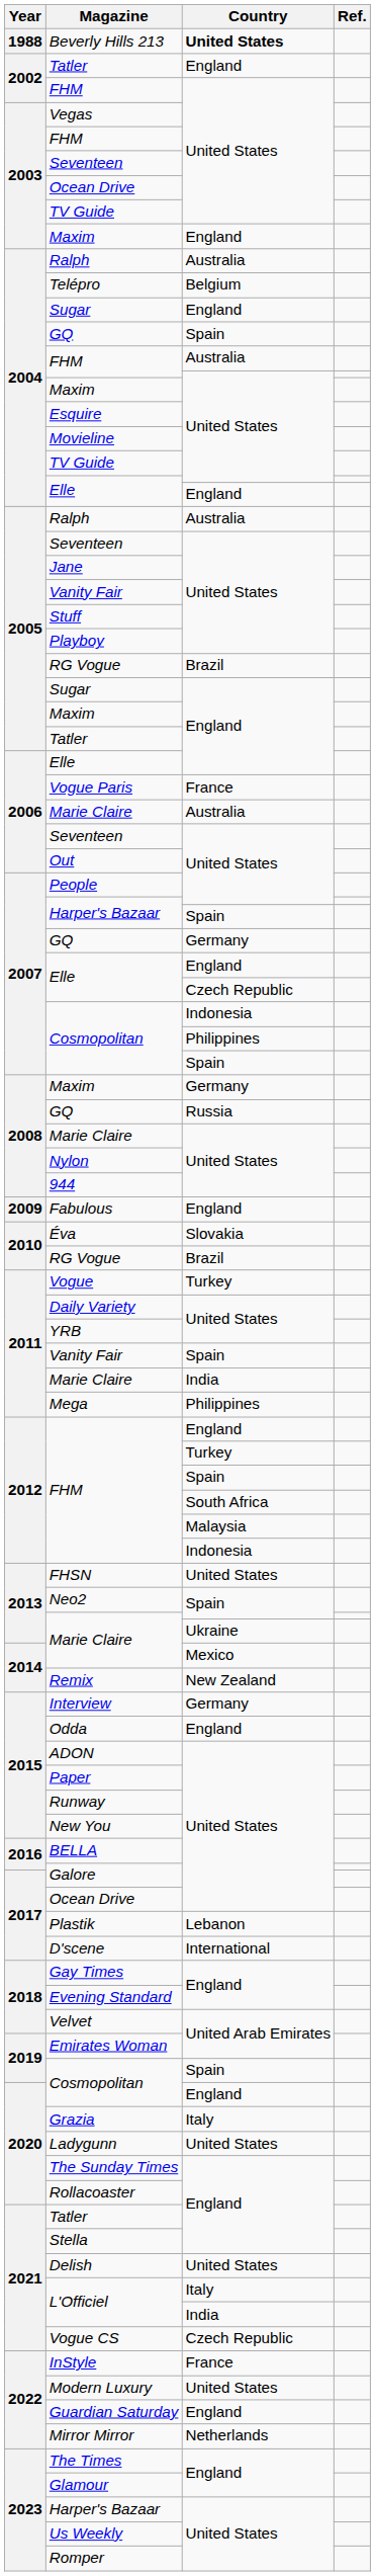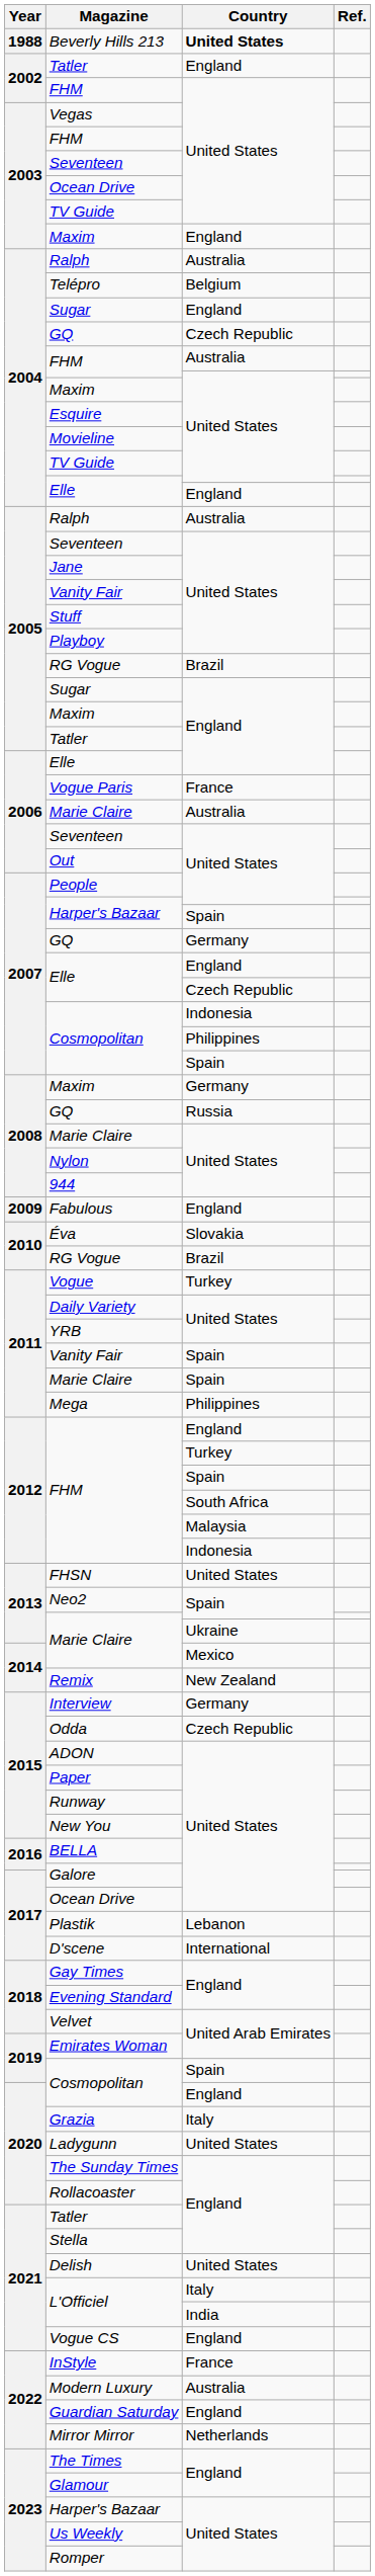 <table class="wikitable sortable">
 <tr>
 <th>Year</th>
 <th>Magazine</th>
 <th>Country</th>
 <th class="unsortable">Ref.</th>
 </tr>
 <tr>
 <th scope=row>1988</th>
 <td><em>Beverly Hills 213</em></td>
 <td><strong>United States</strong></td>
 <td></td>
 </tr>
 <tr>
 <th rowspan="2"!scope=row>2002</th>
 <td><em><a href='#'>Tatler</a></em></td>
 <td>England</td>
 <td></td>
 </tr>
 <tr>
 <td><em><a href='#'>FHM</a></em></td>
 <td rowspan="6">United States</td>
 <td></td>
 </tr>
 <tr>
 <th rowspan="6"!scope=row>2003</th>
 <td><em>Vegas</em></td>
 <td></td>
 </tr>
 <tr>
 <td><em>FHM</em></td>
 <td></td>
 </tr>
 <tr>
 <td><em><a href='#'>Seventeen</a></em></td>
 <td></td>
 </tr>
 <tr>
 <td><em><a href='#'>Ocean Drive</a></em></td>
 <td></td>
 </tr>
 <tr>
 <td><em><a href='#'>TV Guide</a></em></td>
 <td></td>
 </tr>
 <tr>
 <td><em><a href='#'>Maxim</a></em></td>
 <td>England</td>
 <td></td>
 </tr>
 <tr>
 <th rowspan="12"!scope=row>2004</th>
 <td><em><a href='#'>Ralph</a></em></td>
 <td>Australia</td>
 <td></td>
 </tr>
 <tr>
 <td><em>Telépro</em></td>
 <td>Belgium</td>
 <td></td>
 </tr>
 <tr>
 <td><em><a href='#'>Sugar</a></em></td>
 <td>England</td>
 <td></td>
 </tr>
 <tr>
 <td><em><a href='#'>GQ</a></em></td>
-<td>Spain</td>
+<td>Czech Republic</td>
 <td></td>
 </tr>
 <tr>
 <td rowspan="2"><em>FHM</em></td>
 <td>Australia</td>
 <td></td>
 </tr>
 <tr>
 <td rowspan="6">United States</td>
 <td></td>
 </tr>
 <tr>
 <td><em>Maxim</em></td>
 <td></td>
 </tr>
 <tr>
 <td><em><a href='#'>Esquire</a></em></td>
 <td></td>
 </tr>
 <tr>
 <td><em><a href='#'>Movieline</a></em></td>
 <td></td>
 </tr>
 <tr>
 <td><em><a href='#'>TV Guide</a></em></td>
 <td></td>
 </tr>
 <tr>
 <td rowspan="2"><em><a href='#'>Elle</a></em></td>
 <td></td>
 </tr>
 <tr>
 <td>England</td>
 <td></td>
 </tr>
 <tr>
 <th rowspan="10"!scope=row>2005</th>
 <td><em>Ralph</em></td>
 <td>Australia</td>
 <td></td>
 </tr>
 <tr>
 <td><em>Seventeen</em></td>
 <td rowspan="5">United States</td>
 <td></td>
 </tr>
 <tr>
 <td><em><a href='#'>Jane</a></em></td>
 <td></td>
 </tr>
 <tr>
 <td><em><a href='#'>Vanity Fair</a></em></td>
 <td></td>
 </tr>
 <tr>
 <td><em><a href='#'>Stuff</a></em></td>
 <td></td>
 </tr>
 <tr>
 <td><em><a href='#'>Playboy</a></em></td>
 <td></td>
 </tr>
 <tr>
 <td><em>RG Vogue</em></td>
 <td>Brazil</td>
 <td></td>
 </tr>
 <tr>
 <td><em>Sugar</em></td>
 <td rowspan="4">England</td>
 <td></td>
 </tr>
 <tr>
 <td><em>Maxim</em></td>
 <td></td>
 </tr>
 <tr>
 <td><em>Tatler</em></td>
 <td></td>
 </tr>
 <tr>
 <th rowspan="5"!scope=row>2006</th>
 <td><em>Elle</em></td>
 <td></td>
 </tr>
 <tr>
 <td><em><a href='#'>Vogue Paris</a></em></td>
 <td>France</td>
 <td></td>
 </tr>
 <tr>
 <td><em><a href='#'>Marie Claire</a></em></td>
 <td>Australia</td>
 <td></td>
 </tr>
 <tr>
 <td><em>Seventeen</em></td>
 <td rowspan="4">United States</td>
 <td></td>
 </tr>
 <tr>
 <td><em><a href='#'>Out</a></em></td>
 <td></td>
 </tr>
 <tr>
 <th rowspan="9"!scope=row>2007</th>
 <td><em><a href='#'>People</a></em></td>
 <td></td>
 </tr>
 <tr>
 <td rowspan="2"><em><a href='#'>Harper's Bazaar</a></em></td>
 <td></td>
 </tr>
 <tr>
 <td>Spain</td>
 <td></td>
 </tr>
 <tr>
 <td><em>GQ</em></td>
 <td>Germany</td>
 <td></td>
 </tr>
 <tr>
 <td rowspan="2"><em>Elle</em></td>
 <td>England</td>
 <td></td>
 </tr>
 <tr>
 <td>Czech Republic</td>
 <td></td>
 </tr>
 <tr>
 <td rowspan="3"><em><a href='#'>Cosmopolitan</a></em></td>
 <td>Indonesia</td>
 <td></td>
 </tr>
 <tr>
 <td>Philippines</td>
 <td></td>
 </tr>
 <tr>
 <td>Spain</td>
 <td></td>
 </tr>
 <tr>
 <th rowspan="5"!scope=row>2008</th>
 <td><em>Maxim</em></td>
 <td>Germany</td>
 <td></td>
 </tr>
 <tr>
 <td><em>GQ</em></td>
 <td>Russia</td>
 <td></td>
 </tr>
 <tr>
 <td><em>Marie Claire</em></td>
 <td rowspan="3">United States</td>
 <td></td>
 </tr>
 <tr>
 <td><em><a href='#'>Nylon</a></em></td>
 <td></td>
 </tr>
 <tr>
 <td><em><a href='#'>944</a></em></td>
 <td></td>
 </tr>
 <tr>
 <th scope=row>2009</th>
 <td><em>Fabulous</em></td>
 <td>England</td>
 <td></td>
 </tr>
 <tr>
 <th rowspan="2"!scope=row>2010</th>
 <td><em>Éva</em></td>
 <td>Slovakia</td>
 <td></td>
 </tr>
 <tr>
 <td><em>RG Vogue</em></td>
 <td>Brazil</td>
 <td></td>
 </tr>
 <tr>
 <th rowspan="6"!scope=row>2011</th>
 <td><em><a href='#'>Vogue</a></em></td>
 <td>Turkey</td>
 <td></td>
 </tr>
 <tr>
 <td><em><a href='#'>Daily Variety</a></em></td>
 <td rowspan="2">United States</td>
 <td></td>
 </tr>
 <tr>
 <td><em>YRB</em></td>
 <td></td>
 </tr>
 <tr>
 <td><em>Vanity Fair</em></td>
 <td>Spain</td>
 <td></td>
 </tr>
 <tr>
 <td><em>Marie Claire</em></td>
-<td>India</td>
+<td>Spain</td>
 <td></td>
 </tr>
 <tr>
 <td><em>Mega</em></td>
 <td>Philippines</td>
 <td></td>
 </tr>
 <tr>
 <th rowspan="6"!scope=row>2012</th>
 <td rowspan="6"><em>FHM</em></td>
 <td>England</td>
 <td></td>
 </tr>
 <tr>
 <td>Turkey</td>
 <td></td>
 </tr>
 <tr>
 <td>Spain</td>
 <td></td>
 </tr>
 <tr>
 <td>South Africa</td>
 <td></td>
 </tr>
 <tr>
 <td>Malaysia</td>
 <td></td>
 </tr>
 <tr>
 <td>Indonesia</td>
 <td></td>
 </tr>
 <tr>
 <th rowspan="4"!scope=row>2013</th>
 <td><em>FHSN</em></td>
 <td>United States</td>
 <td></td>
 </tr>
 <tr>
 <td><em>Neo2</em></td>
 <td rowspan="2">Spain</td>
 <td></td>
 </tr>
 <tr>
 <td rowspan="3"><em>Marie Claire</em></td>
 <td></td>
 </tr>
 <tr>
 <td>Ukraine</td>
 <td></td>
 </tr>
 <tr>
 <th rowspan="2"!scope=row>2014</th>
 <td>Mexico</td>
 <td></td>
 </tr>
 <tr>
 <td><em><a href='#'>Remix</a></em></td>
 <td>New Zealand</td>
 <td></td>
 </tr>
 <tr>
 <th rowspan="6"!scope=row>2015</th>
 <td><em><a href='#'>Interview</a></em></td>
 <td>Germany</td>
 <td></td>
 </tr>
 <tr>
 <td><em>Odda</em></td>
-<td>England</td>
+<td>Czech Republic</td>
 <td></td>
 </tr>
 <tr>
 <td><em>ADON</em></td>
 <td rowspan="8">United States</td>
 <td></td>
 </tr>
 <tr>
 <td><em><a href='#'>Paper</a></em></td>
 <td></td>
 </tr>
 <tr>
 <td><em>Runway</em></td>
 <td></td>
 </tr>
 <tr>
 <td><em>New You</em></td>
 <td></td>
 </tr>
 <tr>
 <th rowspan="2"!scope=row>2016</th>
 <td><em><a href='#'>BELLA</a></em></td>
 <td></td>
 </tr>
 <tr>
 <td rowspan="2"><em>Galore</em></td>
 <td></td>
 </tr>
 <tr>
 <th rowspan="4"!scope=row>2017</th>
 <td></td>
 </tr>
 <tr>
 <td><em>Ocean Drive</em></td>
 <td></td>
 </tr>
 <tr>
 <td><em>Plastik</em></td>
 <td>Lebanon</td>
 <td></td>
 </tr>
 <tr>
 <td><em>D'scene</em></td>
 <td>International</td>
 <td></td>
 </tr>
 <tr>
 <th rowspan="3"!scope=row>2018</th>
 <td><em><a href='#'>Gay Times</a></em></td>
 <td rowspan="2">England</td>
 <td></td>
 </tr>
 <tr>
 <td><em><a href='#'>Evening Standard</a></em></td>
 <td></td>
 </tr>
 <tr>
 <td><em>Velvet</em></td>
 <td rowspan="2">United Arab Emirates</td>
 <td></td>
 </tr>
 <tr>
 <th rowspan="2"!scope=row>2019</th>
 <td><em><a href='#'>Emirates Woman</a></em></td>
 <td></td>
 </tr>
 <tr>
 <td rowspan="2"><em>Cosmopolitan</em></td>
 <td>Spain</td>
 <td></td>
 </tr>
 <tr>
 <th rowspan="5"!scope=row>2020</th>
 <td>England</td>
 <td></td>
 </tr>
 <tr>
 <td><em><a href='#'>Grazia</a></em></td>
 <td>Italy</td>
 <td></td>
 </tr>
 <tr>
 <td><em>Ladygunn</em></td>
 <td>United States</td>
 <td></td>
 </tr>
 <tr>
 <td><em><a href='#'>The Sunday Times</a></em></td>
 <td rowspan="4">England</td>
 <td></td>
 </tr>
 <tr>
 <td><em>Rollacoaster</em></td>
 <td></td>
 </tr>
 <tr>
 <th rowspan="6"!scope=row>2021</th>
 <td><em>Tatler</em></td>
 <td></td>
 </tr>
 <tr>
 <td><em>Stella</em></td>
 <td></td>
 </tr>
 <tr>
 <td><em>Delish</em></td>
 <td>United States</td>
 <td></td>
 </tr>
 <tr>
 <td rowspan="2"><em>L'Officiel</em></td>
 <td>Italy</td>
 <td></td>
 </tr>
 <tr>
 <td>India</td>
 <td></td>
 </tr>
 <tr>
 <td><em>Vogue CS</em></td>
-<td>Czech Republic</td>
+<td>England</td>
 <td></td>
 </tr>
 <tr>
 <th rowspan="4"!scope=row>2022</th>
 <td><em><a href='#'>InStyle</a></em></td>
 <td>France</td>
 <td></td>
 </tr>
 <tr>
 <td><em>Modern Luxury</em></td>
-<td>United States</td>
+<td>Australia</td>
 <td></td>
 </tr>
 <tr>
 <td><em><a href='#'>Guardian Saturday</a></em></td>
 <td>England</td>
 <td></td>
 </tr>
 <tr>
 <td><em>Mirror Mirror</em></td>
 <td>Netherlands</td>
 <td></td>
 </tr>
 <tr>
 <th rowspan="5"!scope=row>2023</th>
 <td><em><a href='#'>The Times</a></em></td>
 <td rowspan="2">England</td>
 <td></td>
 </tr>
 <tr>
 <td><em><a href='#'>Glamour</a></em></td>
 <td></td>
 </tr>
 <tr>
 <td><em>Harper's Bazaar</em></td>
 <td rowspan="3">United States</td>
 <td></td>
 </tr>
 <tr>
 <td><em><a href='#'>Us Weekly</a></em></td>
 <td></td>
 </tr>
 <tr>
 <td><em>Romper</em></td>
 <td></td>
 </tr>
 </table>
